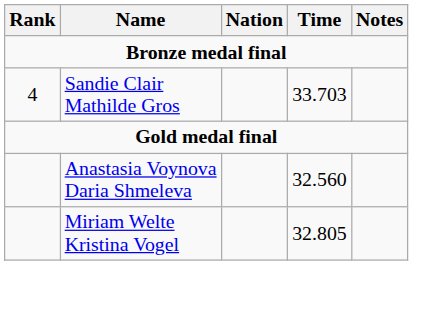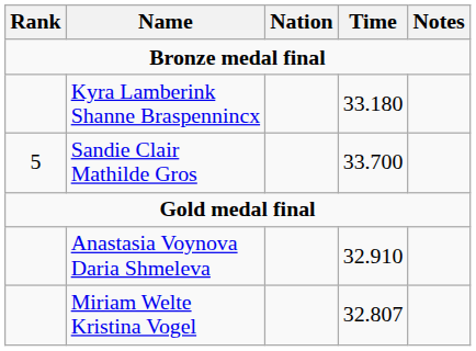 <table class="wikitable" style="text-align:center">
 <tr>
 <th>Rank</th>
 <th>Name</th>
 <th>Nation</th>
 <th>Time</th>
 <th>Notes</th>
 </tr>
 <tr>
 <td colspan=5><strong>Bronze medal final</strong></td>
 </tr>
 <tr>
-<td>4</td>
+<td></td>
+<td align=left><a href='#'>Kyra Lamberink</a><br><a href='#'>Shanne Braspennincx</a></td>
+<td align=left></td>
+<td>33.180</td>
+<td></td>
+</tr>
+<tr>
+<td>5</td>
 <td align=left><a href='#'>Sandie Clair</a><br><a href='#'>Mathilde Gros</a></td>
 <td align=left></td>
-<td>33.703</td>
+<td>33.700</td>
 <td></td>
 </tr>
 <tr>
 <td colspan=5><strong>Gold medal final</strong></td>
 </tr>
 <tr>
 <td></td>
 <td align=left><a href='#'>Anastasia Voynova</a><br><a href='#'>Daria Shmeleva</a></td>
 <td align=left></td>
-<td>32.560</td>
+<td>32.910</td>
 <td></td>
 </tr>
 <tr>
 <td></td>
 <td align=left><a href='#'>Miriam Welte</a><br><a href='#'>Kristina Vogel</a></td>
 <td align=left></td>
-<td>32.805</td>
+<td>32.807</td>
 <td></td>
 </tr>
 </table>
